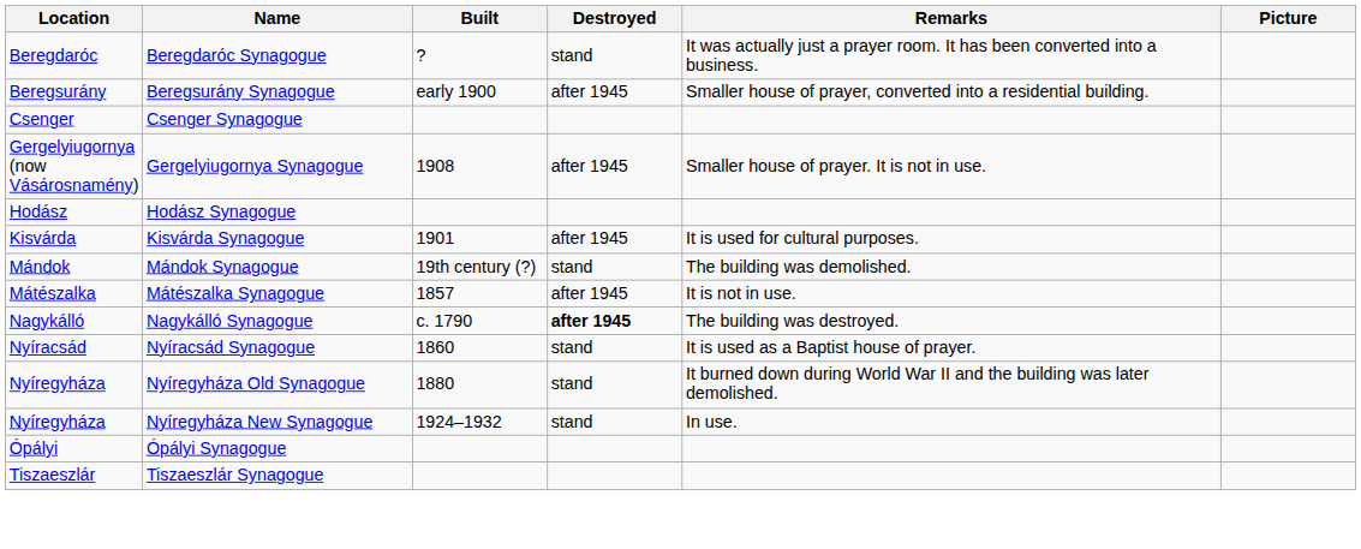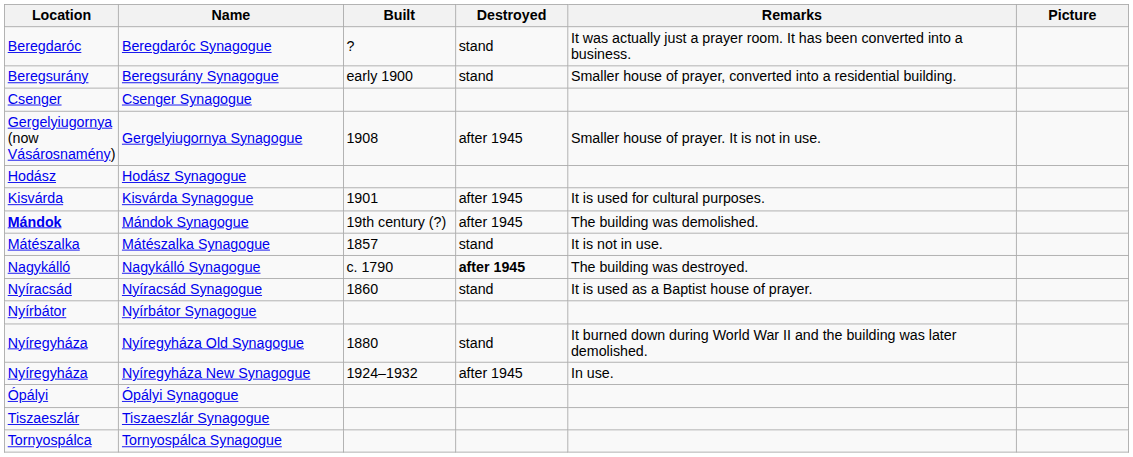 <table class="wikitable sortable" width="100%">
 <tr>
 <th width="10%">Location</th>
 <th width="20%">Name</th>
 <th width="10%">Built</th>
 <th width="10%">Destroyed</th>
 <th width="40%" class="unsortable">Remarks</th>
 <th width="10%" class="unsortable">Picture</th>
 </tr>
 <tr>
 <td><a href='#'>Beregdaróc</a></td>
 <td><a href='#'>Beregdaróc Synagogue</a></td>
 <td>?</td>
 <td>stand</td>
 <td>It was actually just a prayer room. It has been converted into a business.</td>
 <td></td>
 </tr>
 <tr>
 <td><a href='#'>Beregsurány</a></td>
 <td><a href='#'>Beregsurány Synagogue</a></td>
 <td>early 1900</td>
-<td>after 1945</td>
+<td>stand</td>
 <td>Smaller house of prayer, converted into a residential building.</td>
 <td></td>
 </tr>
 <tr>
 <td><a href='#'>Csenger</a></td>
 <td><a href='#'>Csenger Synagogue</a></td>
 <td></td>
 <td></td>
 <td></td>
 <td></td>
 </tr>
 <tr>
 <td><a href='#'>Gergelyiugornya</a> (now <a href='#'>Vásárosnamény</a>)</td>
 <td><a href='#'>Gergelyiugornya Synagogue</a></td>
 <td>1908</td>
 <td>after 1945</td>
 <td>Smaller house of prayer. It is not in use.</td>
 <td></td>
 </tr>
 <tr>
 <td><a href='#'>Hodász</a></td>
 <td><a href='#'>Hodász Synagogue</a></td>
 <td></td>
 <td></td>
 <td></td>
 <td></td>
 </tr>
 <tr>
 <td><a href='#'>Kisvárda</a></td>
 <td><a href='#'>Kisvárda Synagogue</a></td>
 <td>1901</td>
 <td>after 1945</td>
 <td>It is used for cultural purposes.</td>
 <td></td>
 </tr>
 <tr>
-<td><a href='#'>Mándok</a></td>
+<td><strong><a href='#'>Mándok</a></strong></td>
 <td><a href='#'>Mándok Synagogue</a></td>
 <td>19th century (?)</td>
-<td>stand</td>
+<td>after 1945</td>
 <td>The building was demolished.</td>
 <td></td>
 </tr>
 <tr>
 <td><a href='#'>Mátészalka</a></td>
 <td><a href='#'>Mátészalka Synagogue</a></td>
 <td>1857</td>
-<td>after 1945</td>
+<td>stand</td>
 <td>It is not in use.</td>
 <td></td>
 </tr>
 <tr>
 <td><a href='#'>Nagykálló</a></td>
 <td><a href='#'>Nagykálló Synagogue</a></td>
 <td>c. 1790</td>
 <td><strong>after 1945</strong></td>
 <td>The building was destroyed.</td>
 <td></td>
 </tr>
 <tr>
 <td><a href='#'>Nyíracsád</a></td>
 <td><a href='#'>Nyíracsád Synagogue</a></td>
 <td>1860</td>
 <td>stand</td>
 <td>It is used as a Baptist house of prayer.</td>
 <td></td>
 </tr>
 <tr>
+<td><a href='#'>Nyírbátor</a></td>
+<td><a href='#'>Nyírbátor Synagogue</a></td>
+<td></td>
+<td></td>
+<td></td>
+<td></td>
+</tr>
+<tr>
 <td><a href='#'>Nyíregyháza</a></td>
 <td><a href='#'>Nyíregyháza Old Synagogue</a></td>
 <td>1880</td>
 <td>stand</td>
 <td>It burned down during World War II and the building was later demolished.</td>
 <td></td>
 </tr>
 <tr>
 <td><a href='#'>Nyíregyháza</a></td>
 <td><a href='#'>Nyíregyháza New Synagogue</a></td>
 <td>1924–1932</td>
-<td>stand</td>
+<td>after 1945</td>
 <td>In use.</td>
 <td></td>
 </tr>
 <tr>
 <td><a href='#'>Ópályi</a></td>
 <td><a href='#'>Ópályi Synagogue</a></td>
 <td></td>
 <td></td>
 <td></td>
 <td></td>
 </tr>
 <tr>
 <td><a href='#'>Tiszaeszlár</a></td>
 <td><a href='#'>Tiszaeszlár Synagogue</a></td>
 <td></td>
 <td></td>
 <td></td>
 <td></td>
 </tr>
+<tr>
+<td><a href='#'>Tornyospálca</a></td>
+<td><a href='#'>Tornyospálca Synagogue</a></td>
+<td></td>
+<td></td>
+<td></td>
+<td></td>
+</tr>
 </table>
